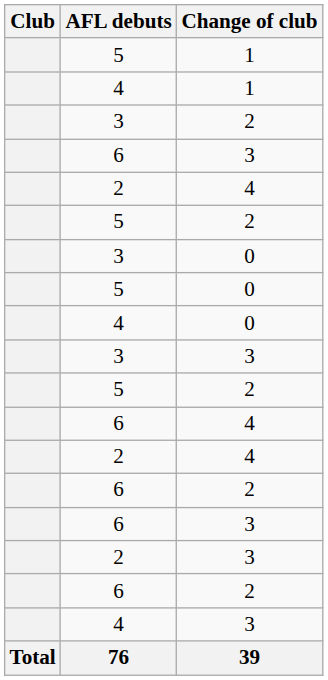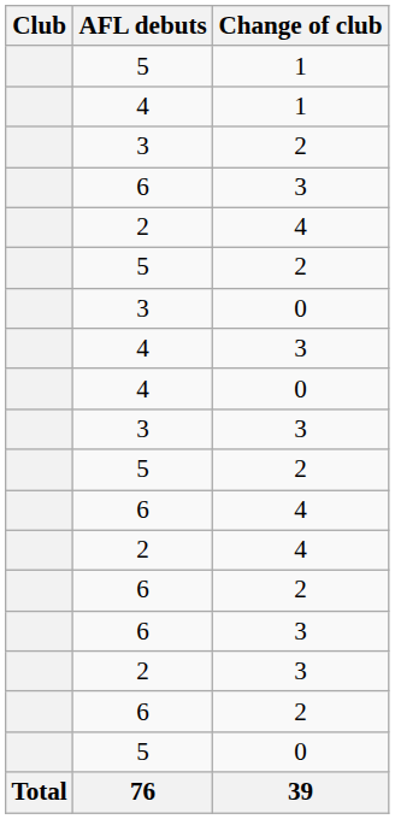 <table class="wikitable plainrowheaders sortable" style="text-align:center;">
 <tr>
 <th scope="col">Club</th>
 <th scope="col">AFL debuts</th>
 <th scope="col">Change of club</th>
 </tr>
 <tr>
 <th scope="row"></th>
 <td>5</td>
 <td>1</td>
 </tr>
 <tr>
 <th scope="row"></th>
 <td>4</td>
 <td>1</td>
 </tr>
 <tr>
 <th scope="row"></th>
 <td>3</td>
 <td>2</td>
 </tr>
 <tr>
 <th scope="row"></th>
 <td>6</td>
 <td>3</td>
 </tr>
 <tr>
 <th scope="row"></th>
 <td>2</td>
 <td>4</td>
 </tr>
 <tr>
 <th scope="row"></th>
 <td>5</td>
 <td>2</td>
 </tr>
 <tr>
 <th scope="row"></th>
 <td>3</td>
 <td>0</td>
 </tr>
 <tr>
 <th scope="row"></th>
-<td>5</td>
-<td>0</td>
+<td>4</td>
+<td>3</td>
 </tr>
 <tr>
 <th scope="row"></th>
 <td>4</td>
 <td>0</td>
 </tr>
 <tr>
 <th scope="row"></th>
 <td>3</td>
 <td>3</td>
 </tr>
 <tr>
 <th scope="row"></th>
 <td>5</td>
 <td>2</td>
 </tr>
 <tr>
 <th scope="row"></th>
 <td>6</td>
 <td>4</td>
 </tr>
 <tr>
 <th scope="row"></th>
 <td>2</td>
 <td>4</td>
 </tr>
 <tr>
 <th scope="row"></th>
 <td>6</td>
 <td>2</td>
 </tr>
 <tr>
 <th scope="row"></th>
 <td>6</td>
 <td>3</td>
 </tr>
 <tr>
 <th scope="row"></th>
 <td>2</td>
 <td>3</td>
 </tr>
 <tr>
 <th scope="row"></th>
 <td>6</td>
 <td>2</td>
 </tr>
 <tr>
 <th scope="row"></th>
-<td>4</td>
-<td>3</td>
+<td>5</td>
+<td>0</td>
 </tr>
 <tr class="sortbottom">
 <th>Total</th>
 <th>76</th>
 <th>39</th>
 </tr>
 </table>
